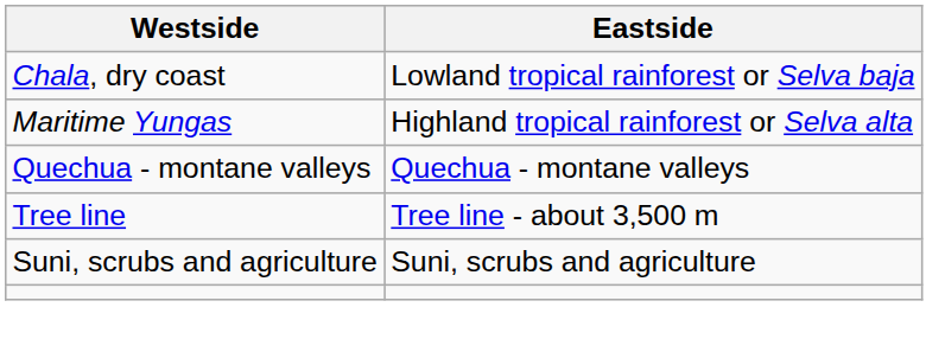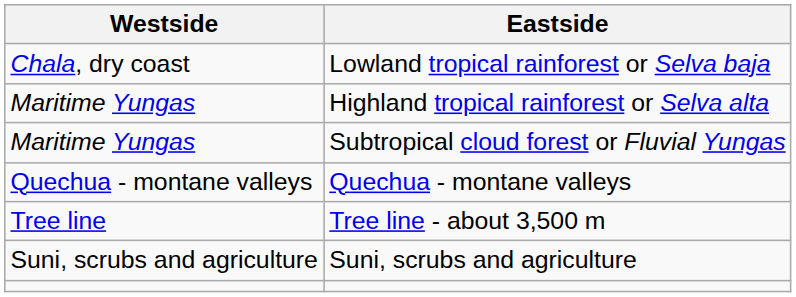 <table class="wikitable">
 <tr>
 <th>Westside</th>
 <th>Eastside</th>
 </tr>
 <tr>
 <td><em><a href='#'>Chala</a></em>, dry coast</td>
 <td>Lowland <a href='#'>tropical rainforest</a> or <em><a href='#'>Selva baja</a></em></td>
 </tr>
 <tr>
 <td><em>Maritime <a href='#'>Yungas</a></em></td>
 <td>Highland <a href='#'>tropical rainforest</a> or <em><a href='#'>Selva alta</a></em></td>
+</tr>
+<tr>
+<td><em>Maritime <a href='#'>Yungas</a></em></td>
+<td>Subtropical <a href='#'>cloud forest</a> or <em>Fluvial <a href='#'>Yungas</a></em></td>
 </tr>
 <tr>
 <td><a href='#'>Quechua</a> - montane valleys</td>
 <td><a href='#'>Quechua</a> - montane valleys</td>
 </tr>
 <tr>
 <td><a href='#'>Tree line</a></td>
 <td><a href='#'>Tree line</a> - about 3,500 m</td>
 </tr>
 <tr>
 <td>Suni, scrubs and agriculture</td>
 <td>Suni, scrubs and agriculture</td>
 </tr>
 <tr>
 <td></td>
 <td></td>
 </tr>
 </table>
